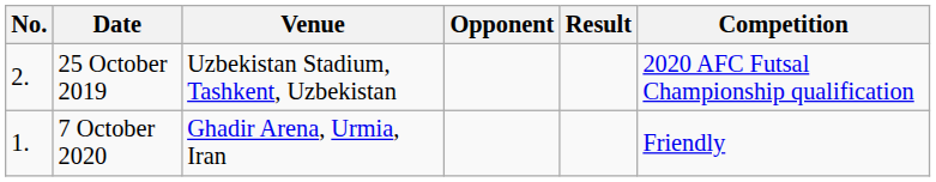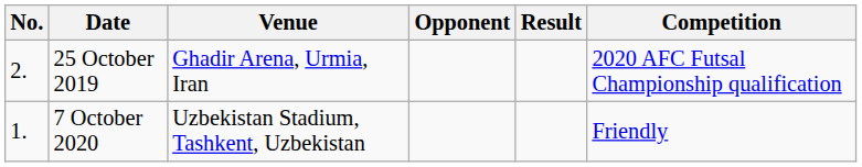 <table class="wikitable">
 <tr>
 <th>No.</th>
 <th>Date</th>
 <th>Venue</th>
 <th>Opponent</th>
 <th>Result</th>
 <th>Competition</th>
 </tr>
 <tr>
 <td>2.</td>
 <td>25 October 2019</td>
-<td>Uzbekistan Stadium, <a href='#'>Tashkent</a>, Uzbekistan</td>
+<td><a href='#'>Ghadir Arena</a>, <a href='#'>Urmia</a>, Iran</td>
 <td></td>
 <td></td>
 <td><a href='#'>2020 AFC Futsal Championship qualification</a></td>
 </tr>
 <tr>
 <td>1.</td>
 <td>7 October 2020</td>
-<td><a href='#'>Ghadir Arena</a>, <a href='#'>Urmia</a>, Iran</td>
+<td>Uzbekistan Stadium, <a href='#'>Tashkent</a>, Uzbekistan</td>
 <td></td>
 <td></td>
 <td><a href='#'>Friendly</a></td>
 </tr>
 </table>
